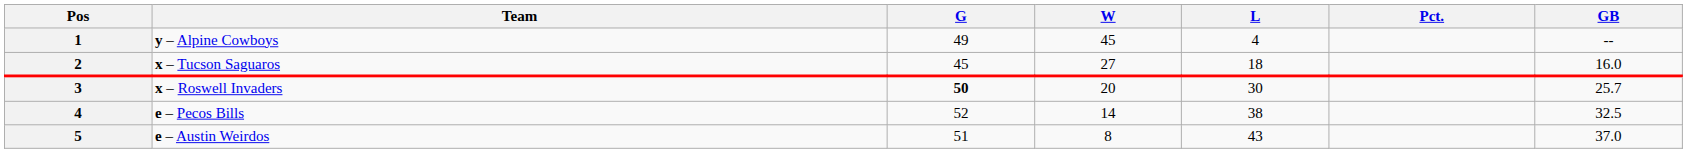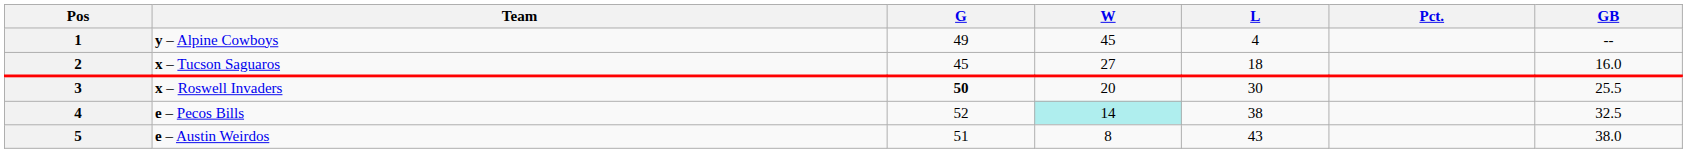 <table class="wikitable plainrowheaders" width="90%" style="text-align:center;">
 <tr>
 <th scope="col" width="5%">Pos</th>
 <th scope="col" width="25%">Team</th>
 <th scope="col" width="5%"><a href='#'>G</a></th>
 <th scope="col" width="5%"><a href='#'>W</a></th>
 <th scope="col" width="5%"><a href='#'>L</a></th>
 <th scope="col" width="7%"><a href='#'>Pct.</a></th>
 <th scope="col" width="5%"><a href='#'>GB</a></th>
 </tr>
 <tr>
 <th>1</th>
 <td style="text-align:left;"><strong>y</strong> – <a href='#'>Alpine Cowboys</a></td>
 <td>49</td>
 <td>45</td>
 <td>4</td>
 <td></td>
 <td>--</td>
 </tr>
 <tr>
 <th>2</th>
 <td style="text-align:left;"><strong>x</strong> – <a href='#'>Tucson Saguaros</a></td>
 <td>45</td>
 <td>27</td>
 <td>18</td>
 <td></td>
 <td>16.0</td>
 </tr>
 <tr>
 </tr>
 <tr |- style="border-top:3px solid red;">
 <th>3</th>
 <td style="text-align:left;"><strong>x</strong> – <a href='#'>Roswell Invaders</a></td>
 <td><strong>50</strong></td>
 <td>20</td>
 <td>30</td>
 <td></td>
-<td>25.7</td>
+<td>25.5</td>
 </tr>
 <tr>
 <th>4</th>
 <td style="text-align:left;"><strong>e</strong> – <a href='#'>Pecos Bills</a></td>
 <td>52</td>
-<td>14</td>
+<td style="background: paleturquoise;">14</td>
 <td>38</td>
 <td></td>
 <td>32.5</td>
 </tr>
 <tr>
 <th>5</th>
 <td style="text-align:left;"><strong>e</strong> – <a href='#'>Austin Weirdos</a></td>
 <td>51</td>
 <td>8</td>
 <td>43</td>
 <td></td>
-<td>37.0</td>
+<td>38.0</td>
 </tr>
 </table>
